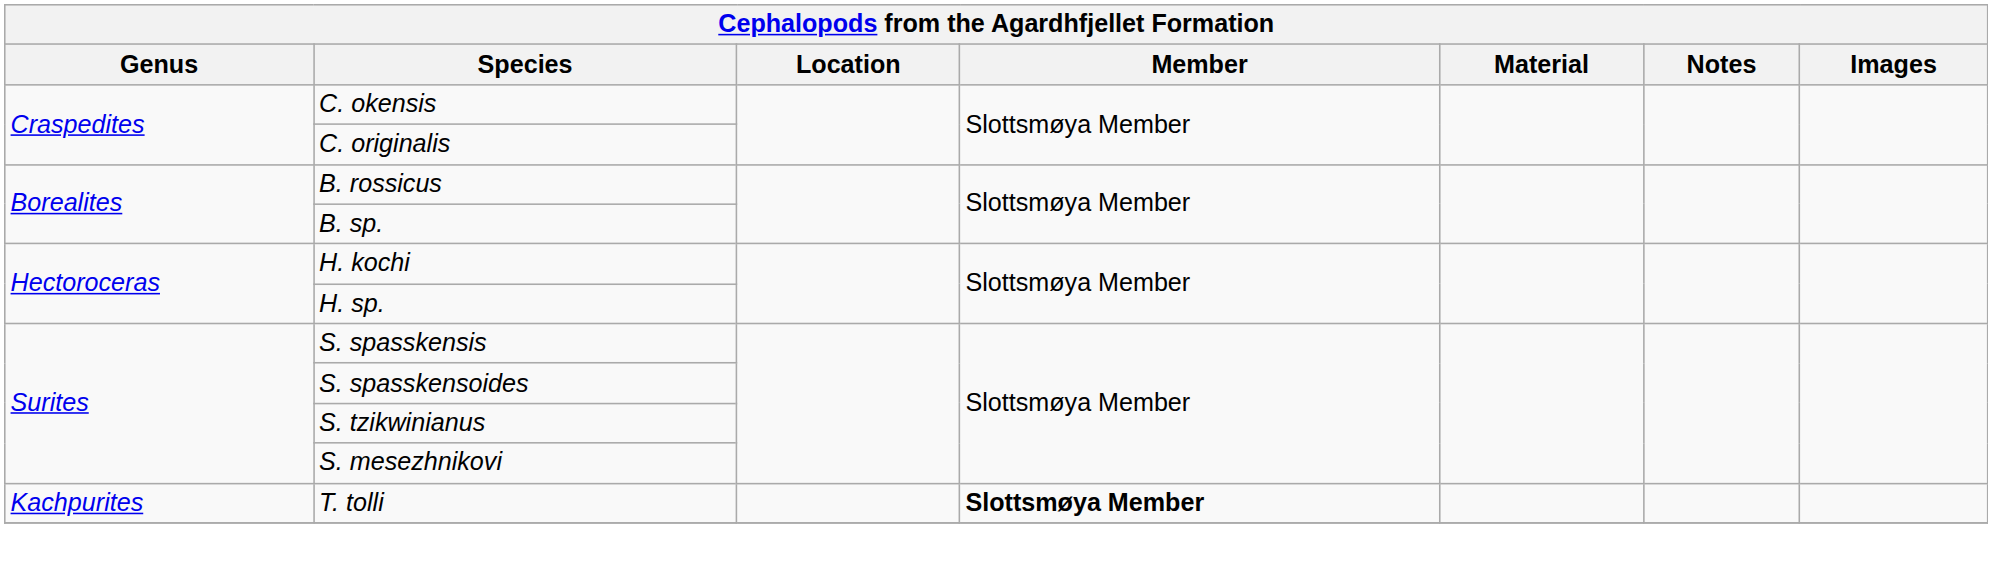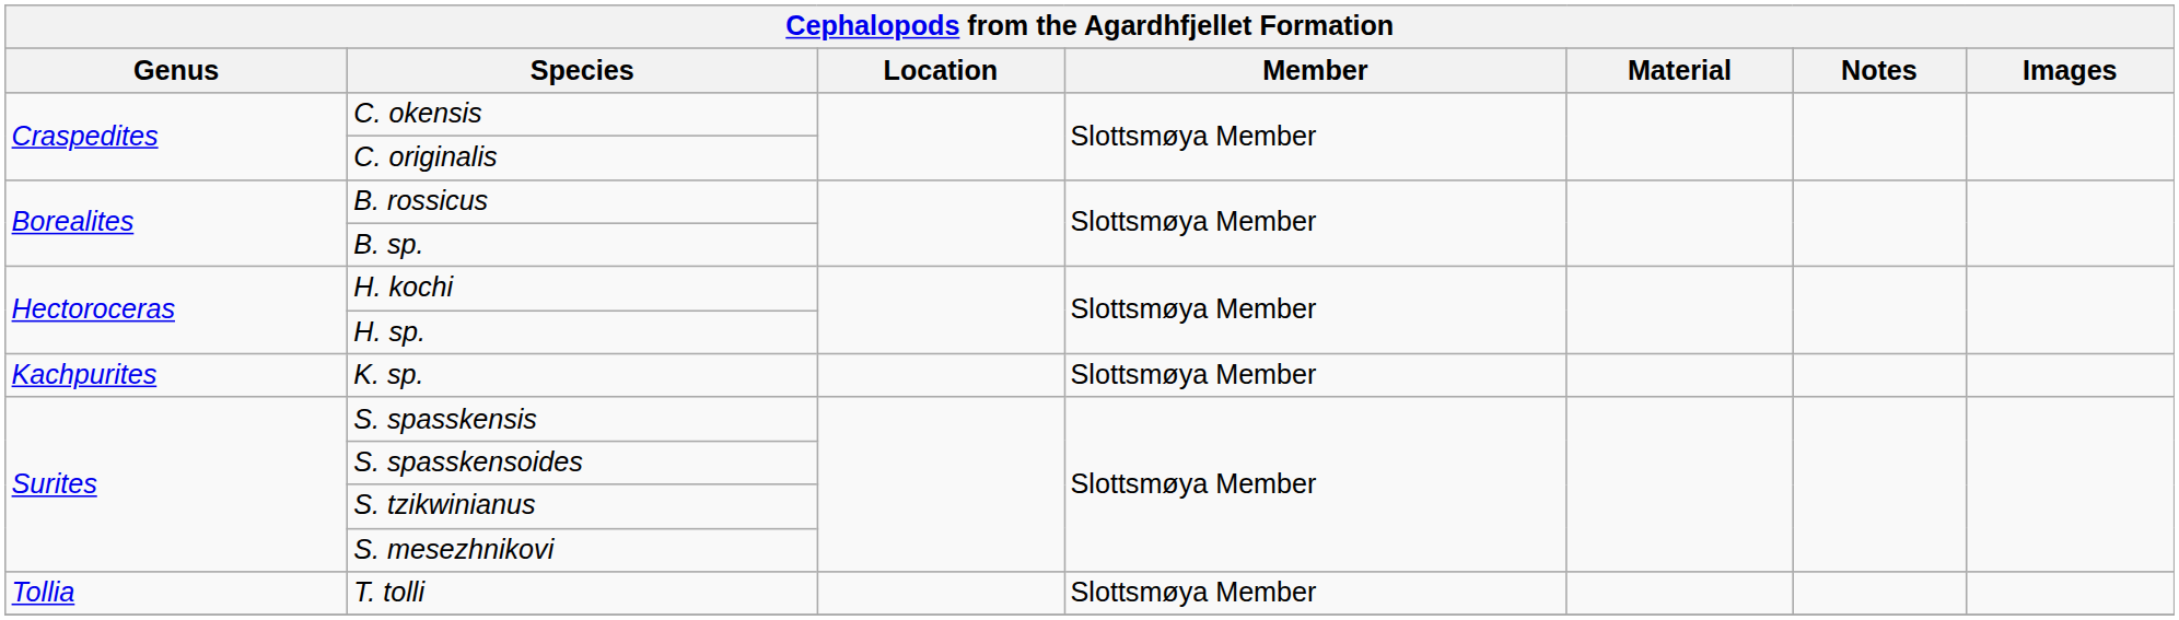 <table class="wikitable"  style="margin:auto; width:100%;">
 <tr>
 <th colspan="7" align="center"><strong><a href='#'>Cephalopods</a> from the Agardhfjellet Formation</strong></th>
 </tr>
 <tr>
 <th>Genus</th>
 <th>Species</th>
 <th>Location</th>
 <th>Member</th>
 <th>Material</th>
 <th>Notes</th>
 <th>Images</th>
 </tr>
 <tr>
 <td rowspan=2><em><a href='#'>Craspedites</a></em></td>
 <td><em>C. okensis</em></td>
 <td rowspan=2></td>
 <td rowspan=2>Slottsmøya Member</td>
 <td rowspan=2></td>
 <td rowspan=2></td>
 <td rowspan=2></td>
 </tr>
 <tr>
 <td><em>C. originalis</em></td>
 </tr>
 <tr>
 <td rowspan=2><em><a href='#'>Borealites</a></em></td>
 <td><em>B. rossicus</em></td>
 <td rowspan=2></td>
 <td rowspan=2>Slottsmøya Member</td>
 <td rowspan=2></td>
 <td rowspan=2></td>
 <td rowspan=2></td>
 </tr>
 <tr>
 <td><em>B. sp.</em></td>
 </tr>
 <tr>
 <td rowspan=2><em><a href='#'>Hectoroceras</a></em></td>
 <td><em>H. kochi</em></td>
 <td rowspan=2></td>
 <td rowspan=2>Slottsmøya Member</td>
 <td rowspan=2></td>
 <td rowspan=2></td>
 <td rowspan=2></td>
 </tr>
 <tr>
 <td><em>H. sp.</em></td>
 </tr>
 <tr>
+<td><em><a href='#'>Kachpurites</a></em></td>
+<td><em>K. sp.</em></td>
+<td></td>
+<td>Slottsmøya Member</td>
+<td></td>
+<td></td>
+<td></td>
+</tr>
+<tr>
 <td rowspan=4><em><a href='#'>Surites</a></em></td>
 <td><em>S. spasskensis</em></td>
 <td rowspan=4></td>
 <td rowspan=4>Slottsmøya Member</td>
 <td rowspan=4></td>
 <td rowspan=4></td>
 <td rowspan=4></td>
 </tr>
 <tr>
 <td><em>S. spasskensoides</em></td>
 </tr>
 <tr>
 <td><em>S. tzikwinianus</em></td>
 </tr>
 <tr>
 <td><em>S. mesezhnikovi</em></td>
 </tr>
 <tr>
-<td><em><a href='#'>Kachpurites</a></em></td>
+<td><em><a href='#'>Tollia</a></em></td>
 <td><em>T. tolli</em></td>
 <td></td>
-<td><strong>Slottsmøya Member</strong></td>
+<td>Slottsmøya Member</td>
 <td></td>
 <td></td>
 <td></td>
 </tr>
 <tr>
 </tr>
 </table>
